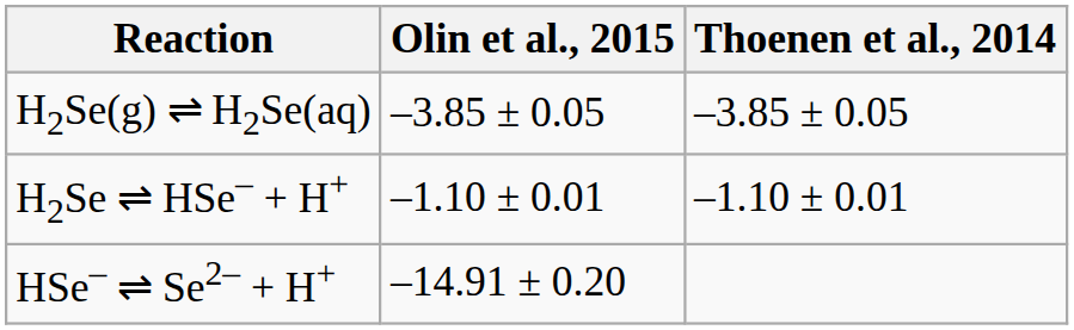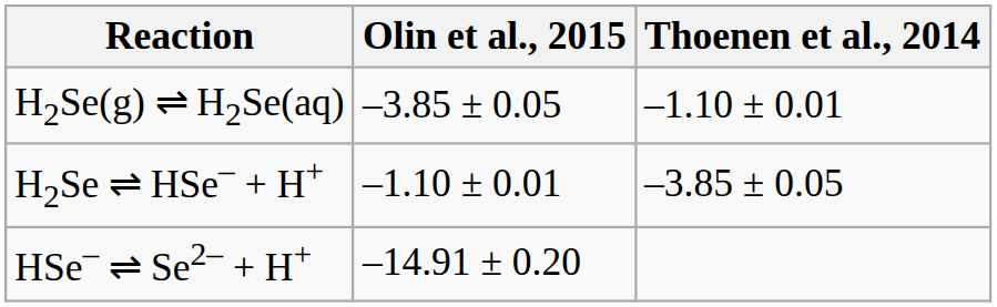 <table class="wikitable">
 <tr>
 <th>Reaction</th>
 <th>Olin et al., 2015</th>
 <th>Thoenen et al., 2014</th>
 </tr>
 <tr>
 <td>H<sub>2</sub>Se(g) ⇌ H<sub>2</sub>Se(aq)</td>
 <td>–3.85 ± 0.05</td>
-<td>–3.85 ± 0.05</td>
+<td>–1.10 ± 0.01</td>
 </tr>
 <tr>
 <td>H<sub>2</sub>Se ⇌ HSe<sup>–</sup> + H<sup>+</sup></td>
 <td>–1.10 ± 0.01</td>
-<td>–1.10 ± 0.01</td>
+<td>–3.85 ± 0.05</td>
 </tr>
 <tr>
 <td>HSe<sup>–</sup> ⇌ Se<sup>2–</sup> + H<sup>+</sup></td>
 <td>–14.91 ± 0.20</td>
 <td></td>
 </tr>
 </table>
